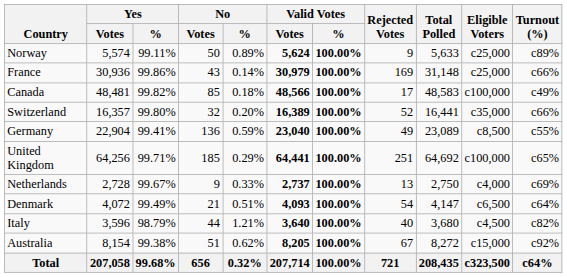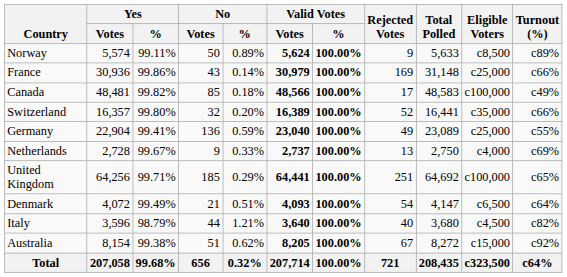 <table class="wikitable" border="1" style="text-align:right;">
 <tr>
 <th align=left valign=bottom rowspan=2 width="100">Country</th>
 <th colspan=2>Yes</th>
 <th colspan=2>No</th>
 <th colspan=2>Valid Votes</th>
 <th valign=bottom rowspan=2 width="50">Rejected<br>Votes</th>
 <th valign=bottom rowspan=2 width="50">Total<br>Polled</th>
 <th valign=bottom rowspan=2 width="50">Eligible<br>Voters</th>
 <th valign=bottom rowspan=2 width="50">Turnout<br>(%)</th>
 </tr>
 <tr>
 <th align=center valign=bottom width="50">Votes</th>
 <th align=center valign=bottom width="50">%</th>
 <th align=center valign=bottom width="50">Votes</th>
 <th align=center valign=bottom width="50">%</th>
 <th align=center valign=bottom width="50">Votes</th>
 <th align=center valign=bottom width="50">%</th>
 </tr>
 <tr>
 <td align=left>Norway</td>
 <td>5,574</td>
 <td>99.11%</td>
 <td>50</td>
 <td>0.89%</td>
 <td><strong>5,624</strong></td>
 <td><strong>100.00%</strong></td>
 <td>9</td>
 <td>5,633</td>
-<td>c25,000</td>
+<td>c8,500</td>
 <td>c89%</td>
 </tr>
 <tr>
 <td align=left>France</td>
 <td>30,936</td>
 <td>99.86%</td>
 <td>43</td>
 <td>0.14%</td>
 <td><strong>30,979</strong></td>
 <td><strong>100.00%</strong></td>
 <td>169</td>
 <td>31,148</td>
 <td>c25,000</td>
 <td>c66%</td>
 </tr>
 <tr>
 <td align=left>Canada</td>
 <td>48,481</td>
 <td>99.82%</td>
 <td>85</td>
 <td>0.18%</td>
 <td><strong>48,566</strong></td>
 <td><strong>100.00%</strong></td>
 <td>17</td>
 <td>48,583</td>
 <td>c100,000</td>
 <td>c49%</td>
 </tr>
 <tr>
 <td align=left>Switzerland</td>
 <td>16,357</td>
 <td>99.80%</td>
 <td>32</td>
 <td>0.20%</td>
 <td><strong>16,389</strong></td>
 <td><strong>100.00%</strong></td>
 <td>52</td>
 <td>16,441</td>
 <td>c35,000</td>
 <td>c66%</td>
 </tr>
 <tr>
 <td align=left>Germany</td>
 <td>22,904</td>
 <td>99.41%</td>
 <td>136</td>
 <td>0.59%</td>
 <td><strong>23,040</strong></td>
 <td><strong>100.00%</strong></td>
 <td>49</td>
 <td>23,089</td>
-<td>c8,500</td>
+<td>c25,000</td>
 <td>c55%</td>
+</tr>
+<tr>
+<td align=left>Netherlands</td>
+<td>2,728</td>
+<td>99.67%</td>
+<td>9</td>
+<td>0.33%</td>
+<td><strong>2,737</strong></td>
+<td><strong>100.00%</strong></td>
+<td>13</td>
+<td>2,750</td>
+<td>c4,000</td>
+<td>c69%</td>
 </tr>
 <tr>
 <td align=left>United Kingdom</td>
 <td>64,256</td>
 <td>99.71%</td>
 <td>185</td>
 <td>0.29%</td>
 <td><strong>64,441</strong></td>
 <td><strong>100.00%</strong></td>
 <td>251</td>
 <td>64,692</td>
 <td>c100,000</td>
 <td>c65%</td>
-</tr>
-<tr>
-<td align=left>Netherlands</td>
-<td>2,728</td>
-<td>99.67%</td>
-<td>9</td>
-<td>0.33%</td>
-<td><strong>2,737</strong></td>
-<td><strong>100.00%</strong></td>
-<td>13</td>
-<td>2,750</td>
-<td>c4,000</td>
-<td>c69%</td>
 </tr>
 <tr>
 <td align=left>Denmark</td>
 <td>4,072</td>
 <td>99.49%</td>
 <td>21</td>
 <td>0.51%</td>
 <td><strong>4,093</strong></td>
 <td><strong>100.00%</strong></td>
 <td>54</td>
 <td>4,147</td>
 <td>c6,500</td>
 <td>c64%</td>
 </tr>
 <tr>
 <td align=left>Italy</td>
 <td>3,596</td>
 <td>98.79%</td>
 <td>44</td>
 <td>1.21%</td>
 <td><strong>3,640</strong></td>
 <td><strong>100.00%</strong></td>
 <td>40</td>
 <td>3,680</td>
 <td>c4,500</td>
 <td>c82%</td>
 </tr>
 <tr>
 <td align=left>Australia</td>
 <td>8,154</td>
 <td>99.38%</td>
 <td>51</td>
 <td>0.62%</td>
 <td><strong>8,205</strong></td>
 <td><strong>100.00%</strong></td>
 <td>67</td>
 <td>8,272</td>
 <td>c15,000</td>
 <td>c92%</td>
 </tr>
 <tr>
 <th align=left>Total</th>
 <th>207,058</th>
 <th>99.68%</th>
 <th>656</th>
 <th>0.32%</th>
 <th>207,714</th>
 <th>100.00%</th>
 <th>721</th>
 <th>208,435</th>
 <th>c323,500</th>
 <th>c64%</th>
 </tr>
 </table>
